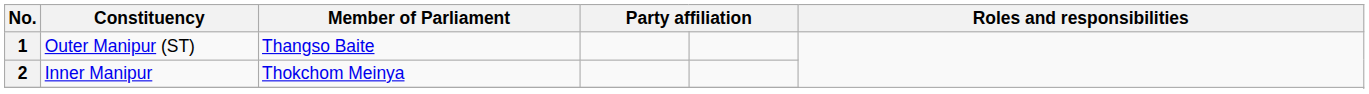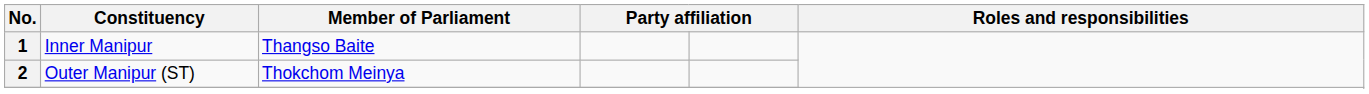 <table class="wikitable">
 <tr style="text-align:center;">
 <th>No.</th>
 <th style="width:12em">Constituency</th>
 <th style="width:18em">Member of Parliament</th>
 <th colspan="2" style="width:18em">Party affiliation</th>
 <th style="width:32em">Roles and responsibilities</th>
 </tr>
 <tr>
 <th>1</th>
-<td><a href='#'>Outer Manipur</a> (ST)</td>
+<td><a href='#'>Inner Manipur</a></td>
 <td><a href='#'>Thangso Baite</a></td>
 <td></td>
 <td></td>
 </tr>
 <tr>
 <th>2</th>
-<td><a href='#'>Inner Manipur</a></td>
+<td><a href='#'>Outer Manipur</a> (ST)</td>
 <td><a href='#'>Thokchom Meinya</a></td>
 <td></td>
 <td></td>
 </tr>
 <tr>
 </tr>
 </table>
